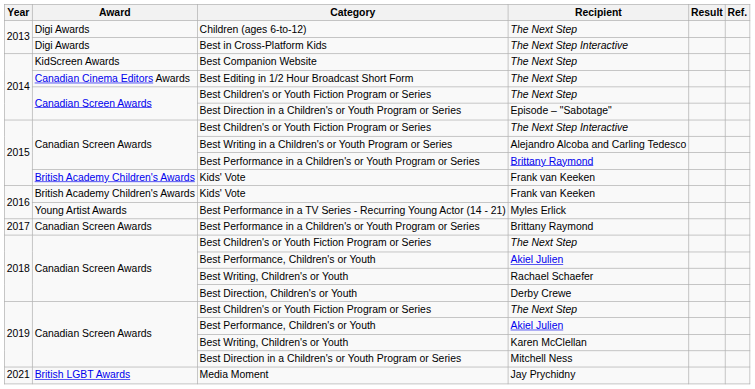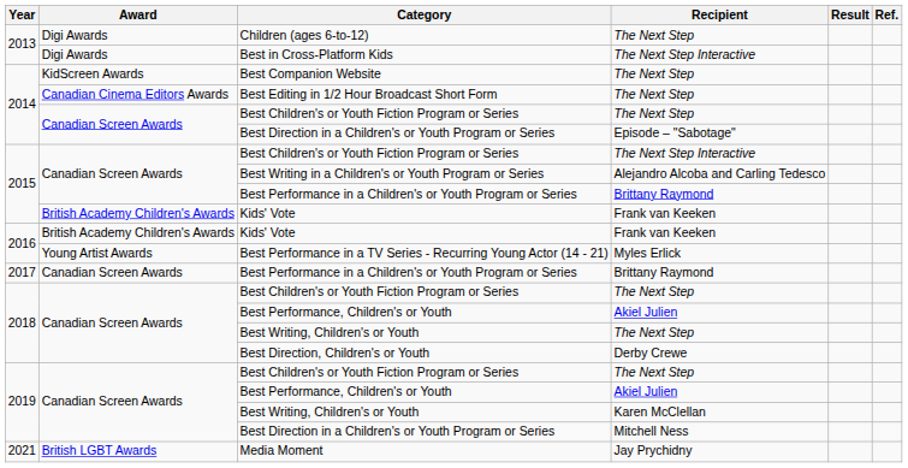 <table class="wikitable">
 <tr>
 <th>Year</th>
 <th>Award</th>
 <th>Category</th>
 <th>Recipient</th>
 <th>Result</th>
 <th>Ref.</th>
 </tr>
 <tr>
 <td rowspan="2">2013</td>
 <td>Digi Awards</td>
 <td>Children (ages 6-to-12)</td>
 <td><em>The Next Step</em></td>
 <td></td>
 <td></td>
 </tr>
 <tr>
 <td>Digi Awards</td>
 <td>Best in Cross-Platform Kids</td>
 <td><em>The Next Step Interactive</em></td>
 <td></td>
 <td></td>
 </tr>
 <tr>
 <td rowspan="4">2014</td>
 <td>KidScreen Awards</td>
 <td>Best Companion Website</td>
 <td><em>The Next Step</em></td>
 <td></td>
 <td></td>
 </tr>
 <tr>
 <td><a href='#'>Canadian Cinema Editors</a> Awards</td>
 <td>Best Editing in 1/2 Hour Broadcast Short Form</td>
 <td><em>The Next Step</em></td>
 <td></td>
 <td></td>
 </tr>
 <tr>
 <td rowspan="2"><a href='#'>Canadian Screen Awards</a></td>
 <td>Best Children's or Youth Fiction Program or Series</td>
 <td><em>The Next Step</em></td>
 <td></td>
 <td></td>
 </tr>
 <tr>
 <td>Best Direction in a Children's or Youth Program or Series</td>
 <td>Episode – "Sabotage"</td>
 <td></td>
 <td></td>
 </tr>
 <tr>
 <td rowspan="4">2015</td>
 <td rowspan="3">Canadian Screen Awards</td>
 <td>Best Children's or Youth Fiction Program or Series</td>
 <td><em>The Next Step Interactive</em></td>
 <td></td>
 <td></td>
 </tr>
 <tr>
 <td>Best Writing in a Children's or Youth Program or Series</td>
 <td>Alejandro Alcoba and Carling Tedesco</td>
 <td></td>
 <td></td>
 </tr>
 <tr>
 <td>Best Performance in a Children's or Youth Program or Series</td>
 <td><a href='#'>Brittany Raymond</a></td>
 <td></td>
 <td></td>
 </tr>
 <tr>
 <td><a href='#'>British Academy Children's Awards</a></td>
 <td>Kids' Vote</td>
 <td>Frank van Keeken</td>
 <td></td>
 <td></td>
 </tr>
 <tr>
 <td rowspan="2">2016</td>
 <td>British Academy Children's Awards</td>
 <td>Kids' Vote</td>
 <td>Frank van Keeken</td>
 <td></td>
 <td></td>
 </tr>
 <tr>
 <td>Young Artist Awards</td>
 <td>Best Performance in a TV Series - Recurring Young Actor (14 - 21)</td>
 <td>Myles Erlick</td>
 <td></td>
 <td></td>
 </tr>
 <tr>
 <td>2017</td>
 <td>Canadian Screen Awards</td>
 <td>Best Performance in a Children's or Youth Program or Series</td>
 <td>Brittany Raymond</td>
 <td></td>
 <td></td>
 </tr>
 <tr>
 <td rowspan="4">2018</td>
 <td rowspan="4">Canadian Screen Awards</td>
 <td>Best Children's or Youth Fiction Program or Series</td>
 <td><em>The Next Step</em></td>
 <td></td>
 <td></td>
 </tr>
 <tr>
 <td>Best Performance, Children's or Youth</td>
 <td><a href='#'>Akiel Julien</a></td>
 <td></td>
 <td></td>
 </tr>
 <tr>
 <td>Best Writing, Children's or Youth</td>
-<td>Rachael Schaefer</td>
+<td><em>The Next Step</em></td>
 <td></td>
 <td></td>
 </tr>
 <tr>
 <td>Best Direction, Children's or Youth</td>
 <td>Derby Crewe</td>
 <td></td>
 <td></td>
 </tr>
 <tr>
 <td rowspan="4">2019</td>
 <td rowspan="4">Canadian Screen Awards</td>
 <td>Best Children's or Youth Fiction Program or Series</td>
 <td><em>The Next Step</em></td>
 <td></td>
 <td></td>
 </tr>
 <tr>
 <td>Best Performance, Children's or Youth</td>
 <td><a href='#'>Akiel Julien</a></td>
 <td></td>
 <td></td>
 </tr>
 <tr>
 <td>Best Writing, Children's or Youth</td>
 <td>Karen McClellan</td>
 <td></td>
 <td></td>
 </tr>
 <tr>
 <td>Best Direction in a Children's or Youth Program or Series</td>
 <td>Mitchell Ness</td>
 <td></td>
 <td></td>
 </tr>
 <tr>
 <td>2021</td>
 <td><a href='#'>British LGBT Awards</a></td>
 <td>Media Moment</td>
 <td>Jay Prychidny</td>
 <td></td>
 <td></td>
 </tr>
 </table>
